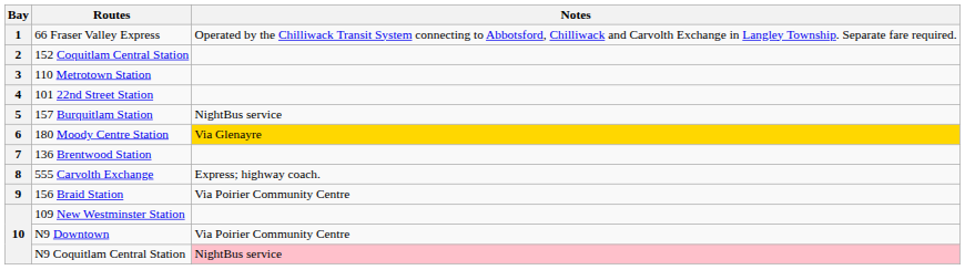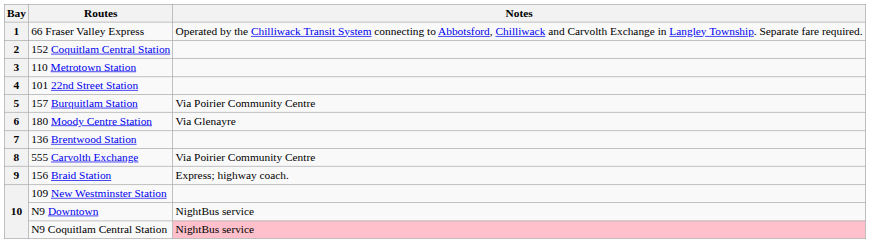 <table class="wikitable">
 <tr>
 <th>Bay</th>
 <th>Routes</th>
 <th>Notes</th>
 </tr>
 <tr>
 <th>1</th>
 <td>66 Fraser Valley Express </td>
 <td>Operated by the <a href='#'>Chilliwack Transit System</a> connecting to <a href='#'>Abbotsford</a>, <a href='#'>Chilliwack</a> and Carvolth Exchange in <a href='#'>Langley Township</a>. Separate fare required.</td>
 </tr>
 <tr>
 <th>2</th>
 <td>152 <a href='#'>Coquitlam Central Station</a></td>
 <td></td>
 </tr>
 <tr>
 <th>3</th>
 <td>110 <a href='#'>Metrotown Station</a></td>
 <td></td>
 </tr>
 <tr>
 <th>4</th>
 <td>101 <a href='#'>22nd Street Station</a></td>
 <td></td>
 </tr>
 <tr>
 <th>5</th>
 <td>157 <a href='#'>Burquitlam Station</a></td>
-<td>NightBus service</td>
+<td>Via Poirier Community Centre</td>
 </tr>
 <tr>
 <th>6</th>
 <td>180 <a href='#'>Moody Centre Station</a></td>
-<td style="background: gold;">Via Glenayre</td>
+<td>Via Glenayre</td>
 </tr>
 <tr>
 <th>7</th>
 <td>136 <a href='#'>Brentwood Station</a></td>
 <td></td>
 </tr>
 <tr>
 <th>8</th>
 <td>555 <a href='#'>Carvolth Exchange</a></td>
-<td>Express; highway coach.</td>
+<td>Via Poirier Community Centre</td>
 </tr>
 <tr>
 <th>9</th>
 <td>156 <a href='#'>Braid Station</a></td>
-<td>Via Poirier Community Centre</td>
+<td>Express; highway coach.</td>
 </tr>
 <tr>
 <th rowspan="3">10</th>
 <td>109 <a href='#'>New Westminster Station</a></td>
 <td></td>
 </tr>
 <tr>
 <td>N9 <a href='#'>Downtown</a></td>
-<td>Via Poirier Community Centre</td>
+<td>NightBus service</td>
 </tr>
 <tr>
 <td>N9 Coquitlam Central Station</td>
 <td style="background: pink;">NightBus service</td>
 </tr>
 </table>
